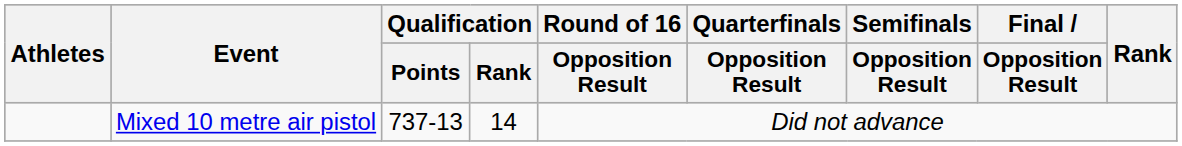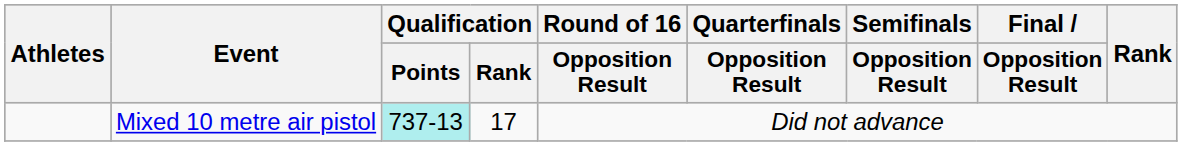 <table class="wikitable" style="font-size:90%;">
 <tr>
 <th rowspan=2>Athletes</th>
 <th rowspan=2>Event</th>
 <th colspan=2>Qualification</th>
 <th>Round of 16</th>
 <th>Quarterfinals</th>
 <th>Semifinals</th>
 <th>Final / </th>
 <th rowspan=2>Rank</th>
 </tr>
 <tr style="font-size:95%">
 <th>Points</th>
 <th>Rank</th>
 <th>Opposition<br>Result</th>
 <th>Opposition<br>Result</th>
 <th>Opposition<br>Result</th>
 <th>Opposition<br>Result</th>
 </tr>
 <tr align=center>
 <td align=left><br></td>
 <td align=left><a href='#'>Mixed 10 metre air pistol</a></td>
-<td>737-13</td>
-<td>14</td>
+<td style="background: paleturquoise;">737-13</td>
+<td>17</td>
 <td colspan=5><em>Did not advance</em></td>
 </tr>
 </table>
